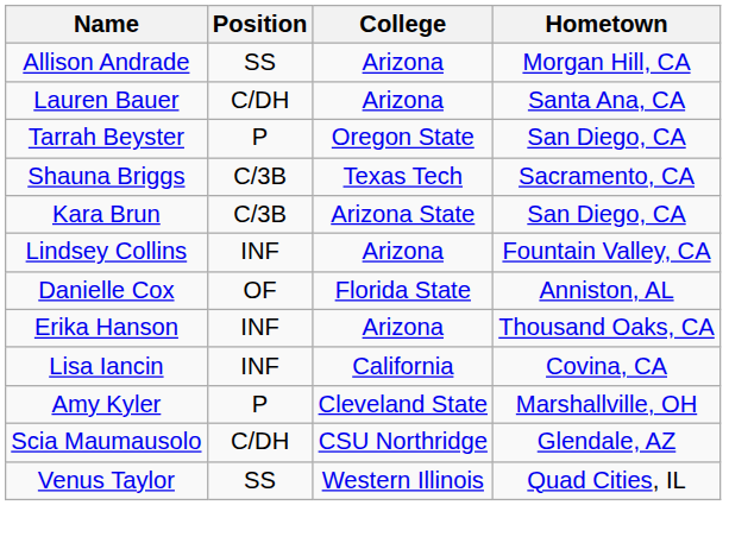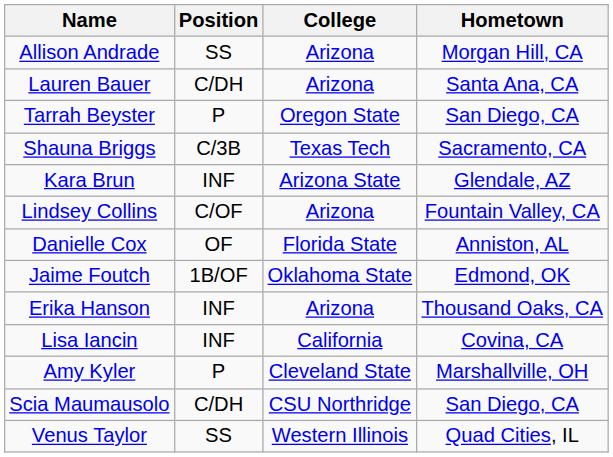 <table class="wikitable sortable" style="text-align:center;">
 <tr 2003 >
 <th>Name</th>
 <th>Position</th>
 <th>College</th>
 <th>Hometown</th>
 </tr>
 <tr>
 <td><a href='#'>Allison Andrade</a></td>
 <td>SS</td>
 <td><a href='#'>Arizona</a></td>
 <td><a href='#'>Morgan Hill, CA</a></td>
 </tr>
 <tr>
 <td><a href='#'>Lauren Bauer</a></td>
 <td>C/DH</td>
 <td><a href='#'>Arizona</a></td>
 <td><a href='#'>Santa Ana, CA</a></td>
 </tr>
 <tr>
 <td><a href='#'>Tarrah Beyster</a></td>
 <td>P</td>
 <td><a href='#'>Oregon State</a></td>
 <td><a href='#'>San Diego, CA</a></td>
 </tr>
 <tr>
 <td><a href='#'>Shauna Briggs</a></td>
 <td>C/3B</td>
 <td><a href='#'>Texas Tech</a></td>
 <td><a href='#'>Sacramento, CA</a></td>
 </tr>
 <tr>
 <td><a href='#'>Kara Brun</a></td>
-<td>C/3B</td>
+<td>INF</td>
 <td><a href='#'>Arizona State</a></td>
-<td><a href='#'>San Diego, CA</a></td>
+<td><a href='#'>Glendale, AZ</a></td>
 </tr>
 <tr>
 <td><a href='#'>Lindsey Collins</a></td>
-<td>INF</td>
+<td>C/OF</td>
 <td><a href='#'>Arizona</a></td>
 <td><a href='#'>Fountain Valley, CA</a></td>
 </tr>
 <tr>
 <td><a href='#'>Danielle Cox</a></td>
 <td>OF</td>
 <td><a href='#'>Florida State</a></td>
 <td><a href='#'>Anniston, AL</a></td>
+</tr>
+<tr>
+<td><a href='#'>Jaime Foutch</a></td>
+<td>1B/OF</td>
+<td><a href='#'>Oklahoma State</a></td>
+<td><a href='#'>Edmond, OK</a></td>
 </tr>
 <tr>
 <td><a href='#'>Erika Hanson</a></td>
 <td>INF</td>
 <td><a href='#'>Arizona</a></td>
 <td><a href='#'>Thousand Oaks, CA</a></td>
 </tr>
 <tr>
 <td><a href='#'>Lisa Iancin </a></td>
 <td>INF</td>
 <td><a href='#'>California</a></td>
 <td><a href='#'>Covina, CA</a></td>
 </tr>
 <tr>
 <td><a href='#'>Amy Kyler</a></td>
 <td>P</td>
 <td><a href='#'>Cleveland State</a></td>
 <td><a href='#'>Marshallville, OH</a></td>
 </tr>
 <tr>
 <td><a href='#'>Scia Maumausolo</a></td>
 <td>C/DH</td>
 <td><a href='#'>CSU Northridge</a></td>
-<td><a href='#'>Glendale, AZ</a></td>
+<td><a href='#'>San Diego, CA</a></td>
 </tr>
 <tr>
 <td><a href='#'>Venus Taylor</a></td>
 <td>SS</td>
 <td><a href='#'>Western Illinois</a></td>
 <td><a href='#'>Quad Cities</a>, IL</td>
 </tr>
 </table>
